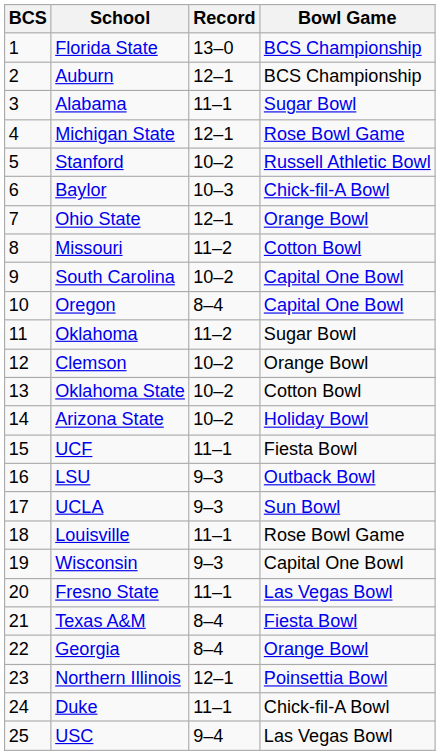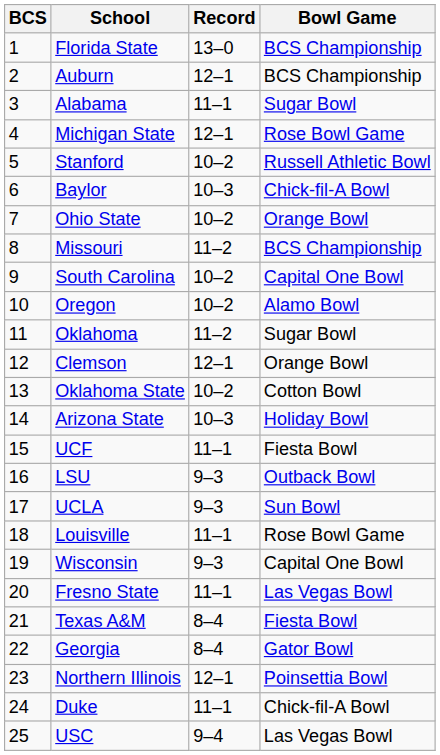 <table class="wikitable">
 <tr>
 <th>BCS</th>
 <th>School</th>
 <th>Record</th>
 <th>Bowl Game</th>
 </tr>
 <tr>
 <td>1</td>
 <td><a href='#'>Florida State</a></td>
 <td>13–0</td>
 <td><a href='#'>BCS Championship</a></td>
 </tr>
 <tr>
 <td>2</td>
 <td><a href='#'>Auburn</a></td>
 <td>12–1</td>
 <td>BCS Championship</td>
 </tr>
 <tr>
 <td>3</td>
 <td><a href='#'>Alabama</a></td>
 <td>11–1</td>
 <td><a href='#'>Sugar Bowl</a></td>
 </tr>
 <tr>
 <td>4</td>
 <td><a href='#'>Michigan State</a></td>
 <td>12–1</td>
 <td><a href='#'>Rose Bowl Game</a></td>
 </tr>
 <tr>
 <td>5</td>
 <td><a href='#'>Stanford</a></td>
 <td>10–2</td>
 <td><a href='#'>Russell Athletic Bowl</a></td>
 </tr>
 <tr>
 <td>6</td>
 <td><a href='#'>Baylor</a></td>
 <td>10–3</td>
 <td><a href='#'>Chick-fil-A Bowl</a></td>
 </tr>
 <tr>
 <td>7</td>
 <td><a href='#'>Ohio State</a></td>
-<td>12–1</td>
+<td>10–2</td>
 <td><a href='#'>Orange Bowl</a></td>
 </tr>
 <tr>
 <td>8</td>
 <td><a href='#'>Missouri</a></td>
 <td>11–2</td>
-<td><a href='#'>Cotton Bowl</a></td>
+<td><a href='#'>BCS Championship</a></td>
 </tr>
 <tr>
 <td>9</td>
 <td><a href='#'>South Carolina</a></td>
 <td>10–2</td>
 <td><a href='#'>Capital One Bowl</a></td>
 </tr>
 <tr>
 <td>10</td>
 <td><a href='#'>Oregon</a></td>
-<td>8–4</td>
-<td><a href='#'>Capital One Bowl</a></td>
+<td>10–2</td>
+<td><a href='#'>Alamo Bowl</a></td>
 </tr>
 <tr>
 <td>11</td>
 <td><a href='#'>Oklahoma</a></td>
 <td>11–2</td>
 <td>Sugar Bowl</td>
 </tr>
 <tr>
 <td>12</td>
 <td><a href='#'>Clemson</a></td>
-<td>10–2</td>
+<td>12–1</td>
 <td>Orange Bowl</td>
 </tr>
 <tr>
 <td>13</td>
 <td><a href='#'>Oklahoma State</a></td>
 <td>10–2</td>
 <td>Cotton Bowl</td>
 </tr>
 <tr>
 <td>14</td>
 <td><a href='#'>Arizona State</a></td>
-<td>10–2</td>
+<td>10–3</td>
 <td><a href='#'>Holiday Bowl</a></td>
 </tr>
 <tr>
 <td>15</td>
 <td><a href='#'>UCF</a></td>
 <td>11–1</td>
 <td>Fiesta Bowl</td>
 </tr>
 <tr>
 <td>16</td>
 <td><a href='#'>LSU</a></td>
 <td>9–3</td>
 <td><a href='#'>Outback Bowl</a></td>
 </tr>
 <tr>
 <td>17</td>
 <td><a href='#'>UCLA</a></td>
 <td>9–3</td>
 <td><a href='#'>Sun Bowl</a></td>
 </tr>
 <tr>
 <td>18</td>
 <td><a href='#'>Louisville</a></td>
 <td>11–1</td>
 <td>Rose Bowl Game</td>
 </tr>
 <tr>
 <td>19</td>
 <td><a href='#'>Wisconsin</a></td>
 <td>9–3</td>
 <td>Capital One Bowl</td>
 </tr>
 <tr>
 <td>20</td>
 <td><a href='#'>Fresno State</a></td>
 <td>11–1</td>
 <td><a href='#'>Las Vegas Bowl</a></td>
 </tr>
 <tr>
 <td>21</td>
 <td><a href='#'>Texas A&M</a></td>
 <td>8–4</td>
 <td><a href='#'>Fiesta Bowl</a></td>
 </tr>
 <tr>
 <td>22</td>
 <td><a href='#'>Georgia</a></td>
 <td>8–4</td>
-<td><a href='#'>Orange Bowl</a></td>
+<td><a href='#'>Gator Bowl</a></td>
 </tr>
 <tr>
 <td>23</td>
 <td><a href='#'>Northern Illinois</a></td>
 <td>12–1</td>
 <td><a href='#'>Poinsettia Bowl</a></td>
 </tr>
 <tr>
 <td>24</td>
 <td><a href='#'>Duke</a></td>
 <td>11–1</td>
 <td>Chick-fil-A Bowl</td>
 </tr>
 <tr>
 <td>25</td>
 <td><a href='#'>USC</a></td>
 <td>9–4</td>
 <td>Las Vegas Bowl</td>
 </tr>
 </table>
